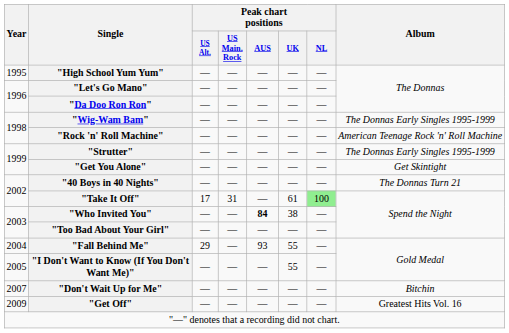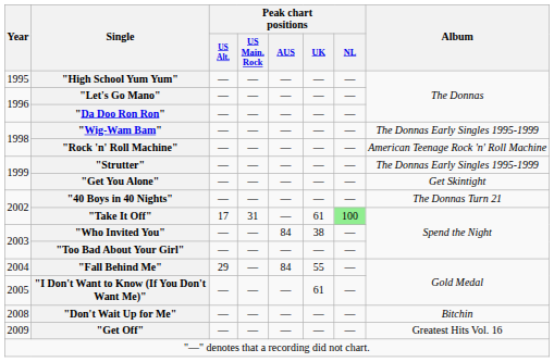 <table class="wikitable plainrowheaders" style="text-align:center;">
 <tr>
 <th rowspan="2">Year</th>
 <th rowspan="2" style="width:16em;">Single</th>
 <th colspan="5">Peak chart<br>positions</th>
 <th rowspan="2">Album</th>
 </tr>
 <tr style="font-size:smaller;">
 <th scope="col" style="width:3em;font-size:90%;"><a href='#'>US<br>Alt.</a><br></th>
 <th width="40"><a href='#'>US<br>Main.<br>Rock</a><br></th>
 <th width="45"><a href='#'>AUS</a><br></th>
 <th width="40"><a href='#'>UK</a><br></th>
 <th width="40"><a href='#'>NL</a><br></th>
 </tr>
 <tr>
 <td>1995</td>
 <th scope="row">"High School Yum Yum"</th>
 <td>—</td>
 <td>—</td>
 <td>—</td>
 <td>—</td>
 <td>—</td>
 <td rowspan="3"><em>The Donnas</em></td>
 </tr>
 <tr>
 <td rowspan="2">1996</td>
 <th scope="row">"Let's Go Mano"</th>
 <td>—</td>
 <td>—</td>
 <td>—</td>
 <td>—</td>
 <td>—</td>
 </tr>
 <tr>
 <th scope="row">"<a href='#'>Da Doo Ron Ron</a>"</th>
 <td>—</td>
 <td>—</td>
 <td>—</td>
 <td>—</td>
 <td>—</td>
 </tr>
 <tr>
 <td rowspan="2">1998</td>
 <th scope="row">"<a href='#'>Wig-Wam Bam</a>"</th>
 <td>—</td>
 <td>—</td>
 <td>—</td>
 <td>—</td>
 <td>—</td>
 <td rowspan="1"><em>The Donnas Early Singles 1995-1999</em></td>
 </tr>
 <tr>
 <th scope="row">"Rock 'n' Roll Machine"</th>
 <td>—</td>
 <td>—</td>
 <td>—</td>
 <td>—</td>
 <td>—</td>
 <td><em>American Teenage Rock 'n' Roll Machine</em></td>
 </tr>
 <tr>
 <td rowspan="2">1999</td>
 <th scope="row">"Strutter"</th>
 <td>—</td>
 <td>—</td>
 <td>—</td>
 <td>—</td>
 <td>—</td>
 <td rowspan="1"><em>The Donnas Early Singles 1995-1999</em></td>
 </tr>
 <tr>
 <th scope="row">"Get You Alone"</th>
 <td>—</td>
 <td>—</td>
 <td>—</td>
 <td>—</td>
 <td>—</td>
 <td><em>Get Skintight</em></td>
 </tr>
 <tr>
 <td rowspan="2">2002</td>
 <th scope="row">"40 Boys in 40 Nights"</th>
 <td>—</td>
 <td>—</td>
 <td>—</td>
 <td>—</td>
 <td>—</td>
 <td><em>The Donnas Turn 21</em></td>
 </tr>
 <tr>
 <th scope="row">"Take It Off"</th>
 <td>17</td>
 <td>31</td>
 <td>—</td>
 <td>61</td>
 <td style="background: lightgreen;">100</td>
 <td rowspan="3"><em>Spend the Night</em></td>
 </tr>
 <tr>
 <td rowspan="2">2003</td>
 <th scope="row">"Who Invited You"</th>
 <td>—</td>
 <td>—</td>
-<td><strong>84</strong></td>
+<td>84</td>
 <td>38</td>
 <td>—</td>
 </tr>
 <tr>
 <th scope="row">"Too Bad About Your Girl"</th>
 <td>—</td>
 <td>—</td>
 <td>—</td>
 <td>—</td>
 <td>—</td>
 </tr>
 <tr>
 <td>2004</td>
 <th scope="row">"Fall Behind Me"</th>
 <td>29</td>
 <td>—</td>
-<td>93</td>
+<td>84</td>
 <td>55</td>
 <td>—</td>
 <td rowspan="2"><em>Gold Medal</em></td>
 </tr>
 <tr>
 <td>2005</td>
 <th scope="row">"I Don't Want to Know (If You Don't Want Me)"</th>
 <td>—</td>
 <td>—</td>
 <td>—</td>
-<td>55</td>
+<td>61</td>
 <td>—</td>
 </tr>
 <tr>
-<td>2007</td>
+<td>2008</td>
 <th scope="row">"Don't Wait Up for Me"</th>
 <td>—</td>
 <td>—</td>
 <td>—</td>
 <td>—</td>
 <td>—</td>
 <td><em>Bitchin<strong></td>
 </tr>
 <tr>
 <td>2009</td>
 <th scope="row">"Get Off"</th>
 <td>—</td>
 <td>—</td>
 <td>—</td>
 <td>—</td>
 <td>—</td>
 <td></em>Greatest Hits Vol. 16<em></td>
 </tr>
 <tr>
 <td colspan="10">"—" denotes that a recording did not chart.</td>
 </tr>
 </table>
